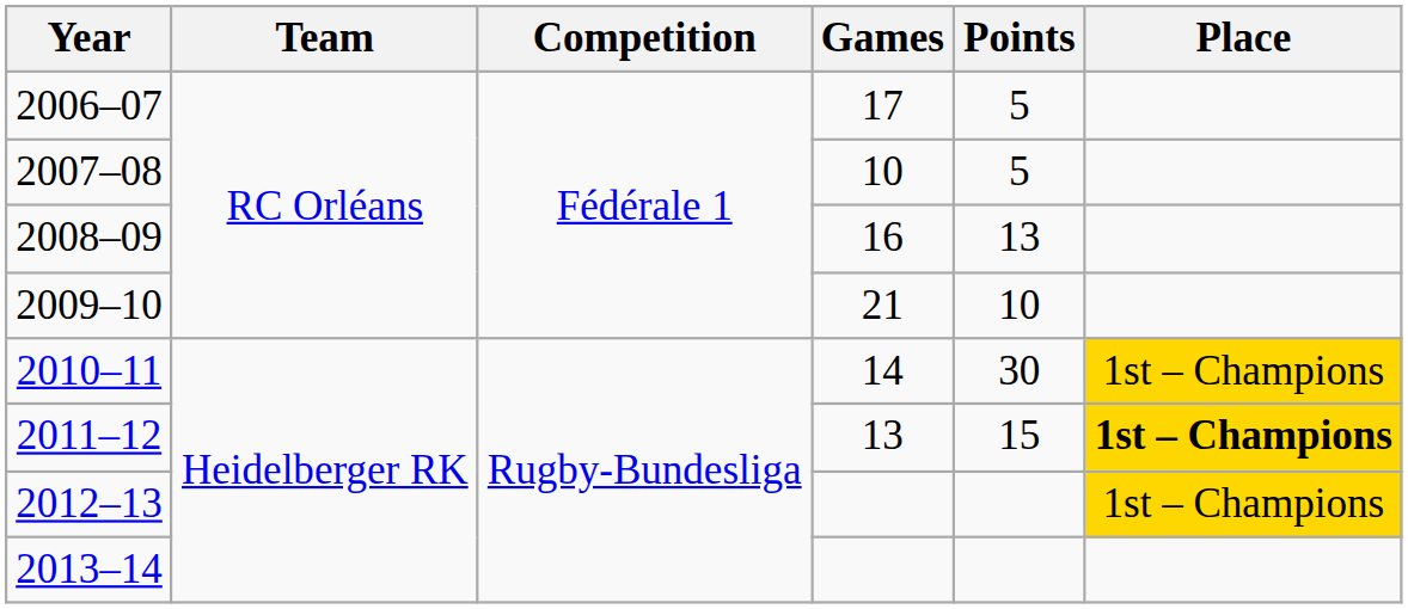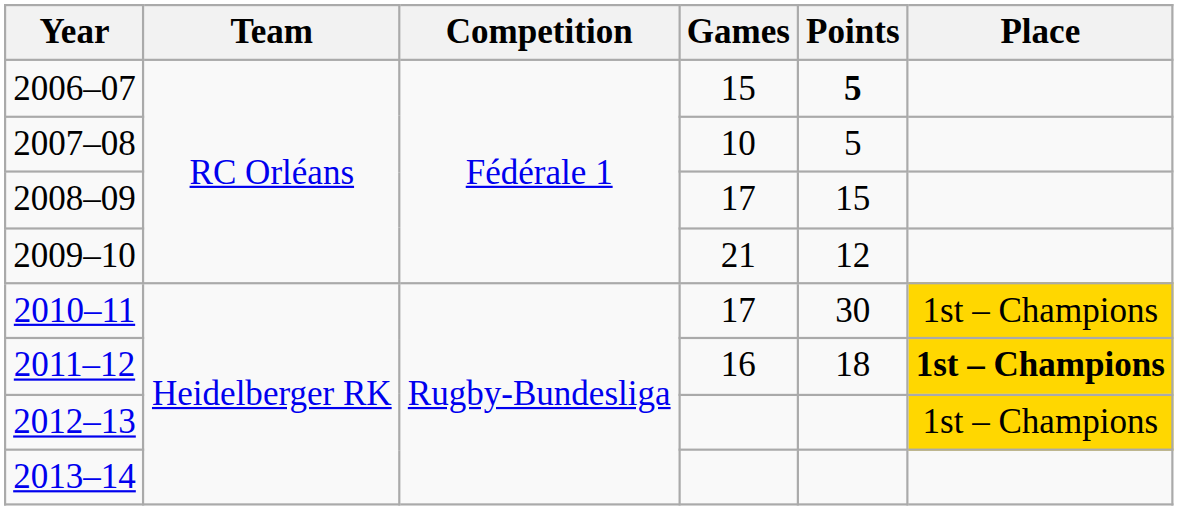 <table class="wikitable">
 <tr>
 <th>Year</th>
 <th>Team</th>
 <th>Competition</th>
 <th>Games</th>
 <th>Points</th>
 <th>Place</th>
 </tr>
 <tr align="center">
 <td>2006–07</td>
 <td rowspan=4><a href='#'>RC Orléans</a></td>
 <td rowspan=4><a href='#'>Fédérale 1</a></td>
-<td>17</td>
-<td>5</td>
+<td>15</td>
+<td><strong>5</strong></td>
 <td></td>
 </tr>
 <tr align="center">
 <td>2007–08</td>
 <td>10</td>
 <td>5</td>
 <td></td>
 </tr>
 <tr align="center">
 <td>2008–09</td>
-<td>16</td>
-<td>13</td>
+<td>17</td>
+<td>15</td>
 <td></td>
 </tr>
 <tr align="center">
 <td>2009–10</td>
 <td>21</td>
-<td>10</td>
+<td>12</td>
 <td></td>
 </tr>
 <tr align="center">
 <td><a href='#'>2010–11</a></td>
 <td rowspan=4><a href='#'>Heidelberger RK</a></td>
 <td rowspan=4><a href='#'>Rugby-Bundesliga</a></td>
-<td>14</td>
+<td>17</td>
 <td>30</td>
 <td bgcolor="#FFD700">1st – Champions</td>
 </tr>
 <tr align="center">
 <td><a href='#'>2011–12</a></td>
-<td>13</td>
-<td>15</td>
+<td>16</td>
+<td>18</td>
 <td bgcolor="#FFD700"><strong>1st – Champions</strong></td>
 </tr>
 <tr align="center">
 <td><a href='#'>2012–13</a></td>
 <td></td>
 <td></td>
 <td bgcolor="#FFD700">1st – Champions</td>
 </tr>
 <tr align="center">
 <td><a href='#'>2013–14</a></td>
 <td></td>
 <td></td>
 <td></td>
 </tr>
 </table>
